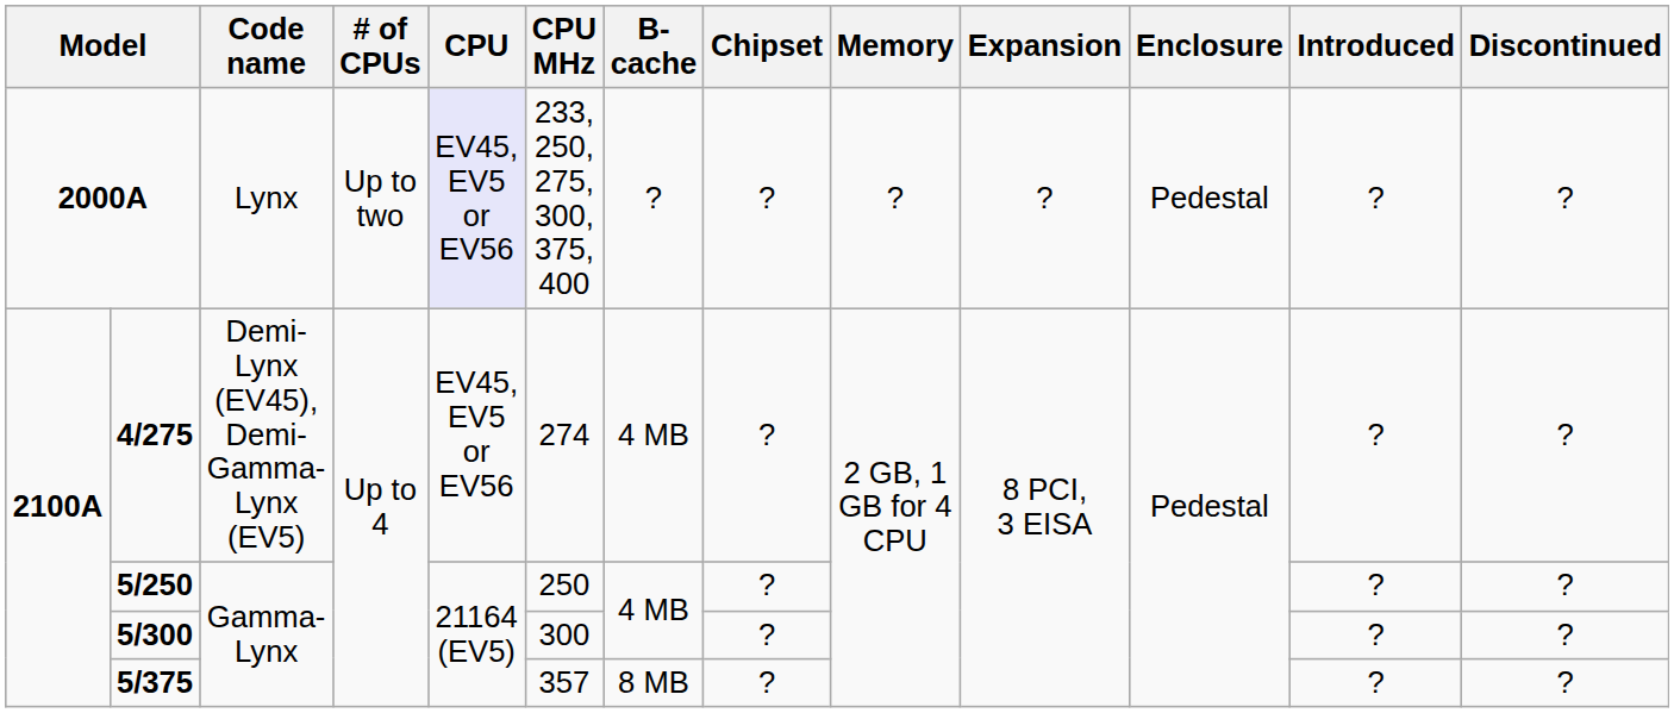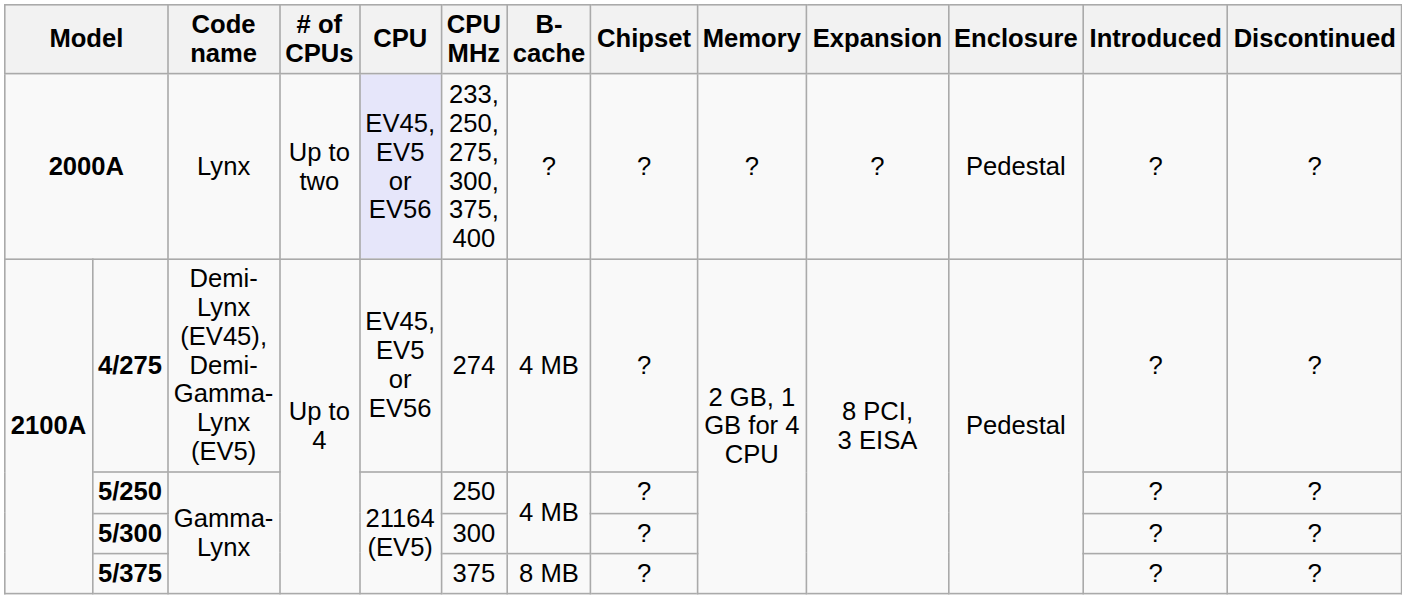 <table class="wikitable" style="text-align: center;">
 <tr>
 <th colspan="2" style="width:40px;">Model</th>
 <th style="width:80px;">Code name</th>
 <th style="width:60px;"># of <br> CPUs</th>
 <th style="width:60px;">CPU</th>
 <th style="width:30px;">CPU <br> MHz</th>
 <th style="width:60px;">B-cache</th>
 <th style="width:50px;">Chipset</th>
 <th style="width:100px;">Memory</th>
 <th style="width:100px;">Expansion</th>
 <th style="width:50px;">Enclosure</th>
 <th style="width:80px;">Introduced</th>
 <th style="width:80px;">Discontinued</th>
 </tr>
 <tr>
 <td colspan="2"><strong>2000A</strong></td>
 <td>Lynx</td>
 <td>Up to two</td>
 <td style="background: lavender;">EV45, EV5 or EV56</td>
 <td>233, 250, 275, 300, 375, 400</td>
 <td>?</td>
 <td>?</td>
 <td>?</td>
 <td>?</td>
 <td>Pedestal</td>
 <td>?</td>
 <td>?</td>
 </tr>
 <tr>
 <td rowspan="4"><strong>2100A</strong></td>
 <td><strong>4/275</strong></td>
 <td>Demi-Lynx (EV45),<br>Demi-Gamma-Lynx (EV5)</td>
 <td rowspan="4">Up to 4</td>
 <td>EV45, EV5 or EV56</td>
 <td>274</td>
 <td>4 MB</td>
 <td>?</td>
 <td rowspan="4">2 GB, 1 GB for 4 CPU</td>
 <td rowspan="4">8 PCI, <br> 3 EISA</td>
 <td rowspan="4">Pedestal</td>
 <td>?</td>
 <td>?</td>
 </tr>
 <tr>
 <td><strong>5/250</strong></td>
 <td rowspan="3">Gamma-Lynx</td>
 <td rowspan="3">21164 <br> (EV5)</td>
 <td>250</td>
 <td rowspan="2">4 MB</td>
 <td>?</td>
 <td>?</td>
 <td>?</td>
 </tr>
 <tr>
 <td><strong>5/300</strong></td>
 <td>300</td>
 <td>?</td>
 <td>?</td>
 <td>?</td>
 </tr>
 <tr>
 <td><strong>5/375</strong></td>
-<td>357</td>
+<td>375</td>
 <td>8 MB</td>
 <td>?</td>
 <td>?</td>
 <td>?</td>
 </tr>
 </table>
